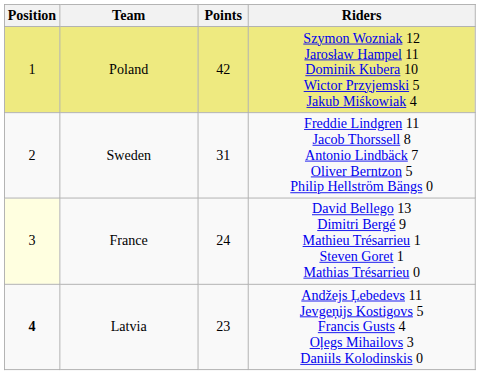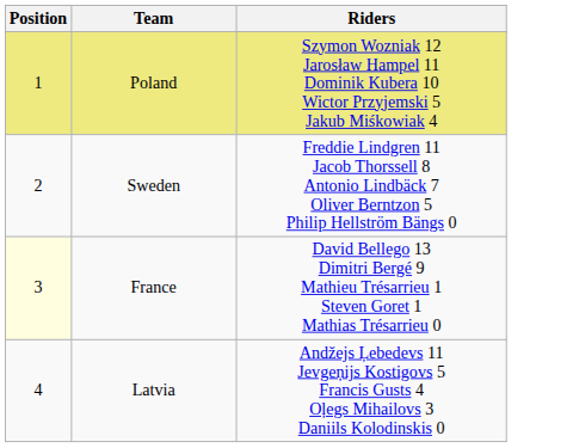 <table class="wikitable" style="text-align:center">
 <tr align=center>
 <th width=50>Position</th>
 <th width=150>Team</th>
-<th width=50>Points</th>
 <th width=250>Riders</th>
 </tr>
 <tr style="background:#EEEA80;">
 <td>1</td>
 <td> Poland</td>
-<td>42</td>
 <td><a href='#'>Szymon Wozniak</a> 12<br><a href='#'>Jarosław Hampel</a> 11<br><a href='#'>Dominik Kubera</a> 10<br><a href='#'>Wictor Przyjemski</a> 5<br><a href='#'>Jakub Miśkowiak</a> 4</td>
 </tr>
 <tr>
 <td>2</td>
 <td> Sweden</td>
-<td>31</td>
 <td><a href='#'>Freddie Lindgren</a> 11<br><a href='#'>Jacob Thorssell</a> 8<br><a href='#'>Antonio Lindbäck</a> 7<br><a href='#'>Oliver Berntzon</a> 5 <br><a href='#'>Philip Hellström Bängs</a> 0</td>
 </tr>
 <tr>
 <td style="background: lightyellow;">3</td>
 <td> France</td>
-<td>24</td>
 <td><a href='#'>David Bellego</a> 13<br><a href='#'>Dimitri Bergé</a> 9<br><a href='#'>Mathieu Trésarrieu</a> 1<br><a href='#'>Steven Goret</a> 1 <br><a href='#'>Mathias Trésarrieu</a> 0</td>
 </tr>
 <tr>
-<td><strong>4</strong></td>
+<td>4</td>
 <td> Latvia</td>
-<td>23</td>
 <td><a href='#'>Andžejs Ļebedevs</a> 11<br><a href='#'>Jevgeņijs Kostigovs</a> 5<br><a href='#'>Francis Gusts</a> 4<br><a href='#'>Oļegs Mihailovs</a> 3<br><a href='#'>Daniils Kolodinskis</a> 0</td>
 </tr>
 </table>
